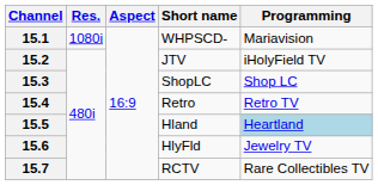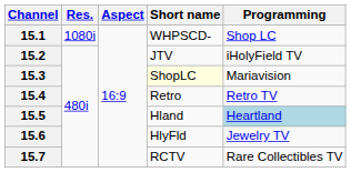 <table class="wikitable">
 <tr>
 <th><a href='#'>Channel</a></th>
 <th><a href='#'>Res.</a></th>
 <th><a href='#'>Aspect</a></th>
 <th>Short name</th>
 <th>Programming</th>
 </tr>
 <tr>
 <th scope = "row">15.1</th>
 <td><a href='#'>1080i</a></td>
 <td rowspan=7><a href='#'>16:9</a></td>
 <td>WHPSCD-</td>
-<td>Mariavision</td>
+<td><a href='#'>Shop LC</a></td>
 </tr>
 <tr>
 <th scope = "row">15.2</th>
 <td rowspan=6><a href='#'>480i</a></td>
 <td>JTV</td>
 <td>iHolyField TV</td>
 </tr>
 <tr>
 <th scope = "row">15.3</th>
-<td>ShopLC</td>
-<td><a href='#'>Shop LC</a></td>
+<td style="background: lightyellow;">ShopLC</td>
+<td>Mariavision</td>
 </tr>
 <tr>
 <th scope = "row">15.4</th>
 <td>Retro</td>
 <td><a href='#'>Retro TV</a></td>
 </tr>
 <tr>
 <th scope = "row">15.5</th>
 <td>Hland</td>
 <td style="background: lightblue;"><a href='#'>Heartland</a></td>
 </tr>
 <tr>
 <th scope = "row">15.6</th>
 <td>HlyFld</td>
 <td><a href='#'>Jewelry TV</a></td>
 </tr>
 <tr>
 <th scope = "row">15.7</th>
 <td>RCTV</td>
 <td>Rare Collectibles TV</td>
 </tr>
 </table>
